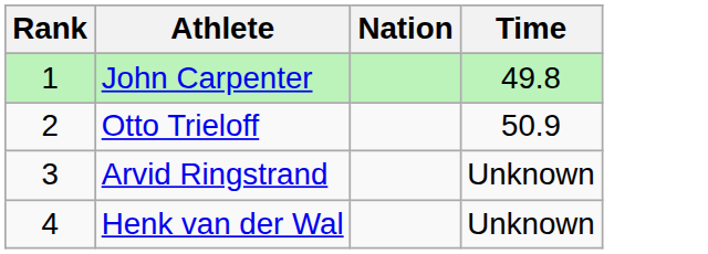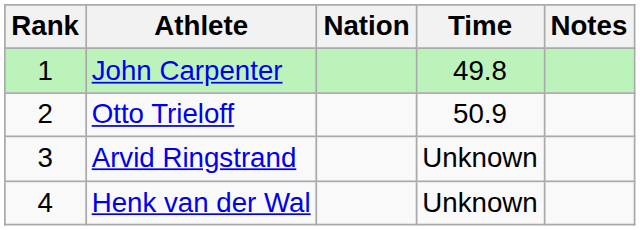 <table class="wikitable sortable" style="text-align:center">
 <tr>
 <th>Rank</th>
 <th>Athlete</th>
 <th>Nation</th>
 <th>Time</th>
+<th>Notes</th>
 </tr>
 <tr bgcolor=bbf3bb>
 <td>1</td>
 <td align=left data-sort-value="Carpenter, John"><a href='#'>John Carpenter</a></td>
 <td align=left></td>
 <td>49.8</td>
+<td></td>
 </tr>
 <tr>
 <td>2</td>
 <td align=left data-sort-value="Trieloff, Otto"><a href='#'>Otto Trieloff</a></td>
 <td align=left></td>
 <td>50.9</td>
+<td></td>
 </tr>
 <tr>
 <td>3</td>
 <td align=left data-sort-value="Ringstrand, Arvid"><a href='#'>Arvid Ringstrand</a></td>
 <td align=left></td>
 <td>Unknown</td>
+<td></td>
 </tr>
 <tr>
 <td>4</td>
 <td align=left data-sort-value="Wal, Henk van der"><a href='#'>Henk van der Wal</a></td>
 <td align=left></td>
 <td>Unknown</td>
+<td></td>
 </tr>
 </table>
